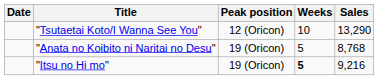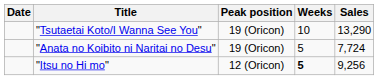 <table class="wikitable">
 <tr>
 <th>Date</th>
 <th>Title</th>
 <th>Peak position</th>
 <th>Weeks</th>
 <th>Sales</th>
 </tr>
 <tr>
 <td></td>
 <td>"<a href='#'>Tsutaetai Koto/I Wanna See You</a>"</td>
-<td align="center">12 (Oricon)</td>
+<td align="center">19 (Oricon)</td>
 <td>10</td>
 <td>13,290</td>
 </tr>
 <tr>
 <td></td>
 <td>"<a href='#'>Anata no Koibito ni Naritai no Desu</a>"</td>
 <td align="center">19 (Oricon)</td>
 <td>5</td>
-<td>8,768</td>
+<td>7,724</td>
 </tr>
 <tr>
 <td></td>
 <td>"<a href='#'>Itsu no Hi mo</a>"</td>
-<td align="center">19 (Oricon)</td>
+<td align="center">12 (Oricon)</td>
 <td><strong>5</strong></td>
-<td>9,216</td>
+<td>9,256</td>
 </tr>
 </table>
